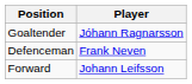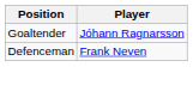 <table class="wikitable">
 <tr>
 <th>Position</th>
 <th>Player</th>
 </tr>
 <tr>
 <td>Goaltender</td>
 <td> <a href='#'>Jóhann Ragnarsson</a></td>
 </tr>
 <tr>
 <td>Defenceman</td>
 <td> <a href='#'>Frank Neven</a></td>
 </tr>
-<tr>
-<td>Forward</td>
-<td> <a href='#'>Johann Leifsson</a></td>
-</tr>
 </table>
